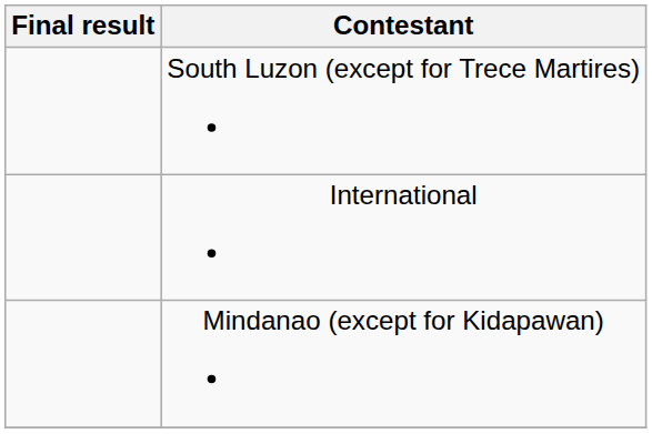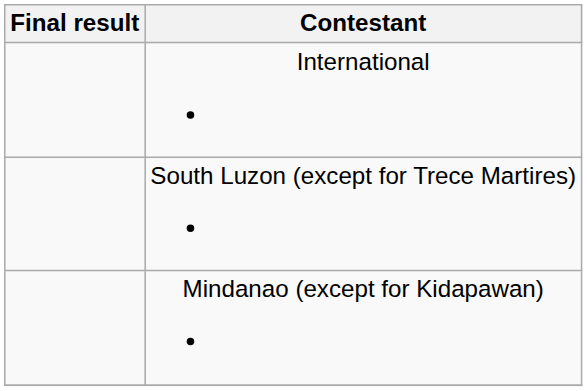 <table class="wikitable" style="text-align:center;">
 <tr>
 <th>Final result</th>
 <th>Contestant</th>
 </tr>
 <tr>
 <td></td>
-<td>South Luzon (except for Trece Martires)<br><ul><li></li></ul></td>
+<td>International<br><ul><li></li></ul></td>
 </tr>
 <tr>
 <td></td>
-<td>International<br><ul><li></li></ul></td>
+<td>South Luzon (except for Trece Martires)<br><ul><li></li></ul></td>
 </tr>
 <tr>
 <td></td>
 <td>Mindanao (except for Kidapawan)<br><ul><li></li></ul></td>
 </tr>
 <tr>
 </tr>
 </table>
